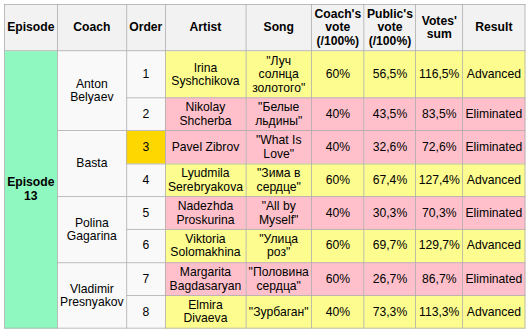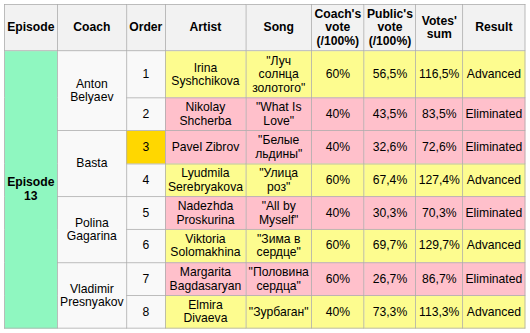 <table class="wikitable" style="text-align:center; width:100%;">
 <tr>
 <th style="width:10%;">Episode</th>
 <th style="width:15%;">Coach</th>
 <th style="width:7%;">Order</th>
 <th style="width:20%;">Artist</th>
 <th style="width:20%;">Song</th>
 <th style="width:5%;">Coach's vote (/100%)</th>
 <th style="width:5%;">Public's vote (/100%)</th>
 <th style="width:5%;">Votes' sum</th>
 <th style="width:10%;">Result</th>
 </tr>
 <tr>
 <th rowspan=8 style="background:#8ff7c0;">Episode 13<br><small></small> </th>
 <td rowspan=2>Anton Belyaev</td>
 <td>1</td>
 <td style="background:#fdfc8f;">Irina Syshchikova</td>
 <td style="background:#fdfc8f;">"Луч солнца золотого"</td>
 <td style="background:#fdfc8f;">60%</td>
 <td style="background:#fdfc8f;">56,5%</td>
 <td style="background:#fdfc8f;">116,5%</td>
 <td style="background:#fdfc8f;">Advanced</td>
 </tr>
 <tr>
 <td>2</td>
 <td style="background:pink;">Nikolay Shcherba</td>
-<td style="background:pink;">"Белые льдины"</td>
+<td style="background:pink;">"What Is Love"</td>
 <td style="background:pink;">40%</td>
 <td style="background:pink;">43,5%</td>
 <td style="background:pink;">83,5%</td>
 <td style="background:pink;">Eliminated</td>
 </tr>
 <tr>
 <td rowspan=2>Basta</td>
 <td style="background: gold;">3</td>
 <td style="background:pink;">Pavel Zibrov</td>
-<td style="background:pink;">"What Is Love"</td>
+<td style="background:pink;">"Белые льдины"</td>
 <td style="background:pink;">40%</td>
 <td style="background:pink;">32,6%</td>
 <td style="background:pink;">72,6%</td>
 <td style="background:pink;">Eliminated</td>
 </tr>
 <tr>
 <td>4</td>
 <td style="background:#fdfc8f;">Lyudmila Serebryakova</td>
-<td style="background:#fdfc8f;">"Зима в сердце"</td>
+<td style="background:#fdfc8f;">"Улица роз"</td>
 <td style="background:#fdfc8f;">60%</td>
 <td style="background:#fdfc8f;">67,4%</td>
 <td style="background:#fdfc8f;">127,4%</td>
 <td style="background:#fdfc8f;">Advanced</td>
 </tr>
 <tr>
 <td rowspan=2>Polina Gagarina</td>
 <td>5</td>
 <td style="background:pink;">Nadezhda Proskurina</td>
 <td style="background:pink;">"All by Myself"</td>
 <td style="background:pink;">40%</td>
 <td style="background:pink;">30,3%</td>
 <td style="background:pink;">70,3%</td>
 <td style="background:pink;">Eliminated</td>
 </tr>
 <tr>
 <td>6</td>
 <td style="background:#fdfc8f;">Viktoria Solomakhina</td>
-<td style="background:#fdfc8f;">"Улица роз"</td>
+<td style="background:#fdfc8f;">"Зима в сердце"</td>
 <td style="background:#fdfc8f;">60%</td>
 <td style="background:#fdfc8f;">69,7%</td>
 <td style="background:#fdfc8f;">129,7%</td>
 <td style="background:#fdfc8f;">Advanced</td>
 </tr>
 <tr>
 <td rowspan=2>Vladimir Presnyakov</td>
 <td>7</td>
 <td style="background:pink;">Margarita Bagdasaryan</td>
 <td style="background:pink;">"Половина сердца"</td>
 <td style="background:pink;">60%</td>
 <td style="background:pink;">26,7%</td>
 <td style="background:pink;">86,7%</td>
 <td style="background:pink;">Eliminated</td>
 </tr>
 <tr>
 <td>8</td>
 <td style="background:#fdfc8f;">Elmira Divaeva</td>
 <td style="background:#fdfc8f;">"Зурбаган"</td>
 <td style="background:#fdfc8f;">40%</td>
 <td style="background:#fdfc8f;">73,3%</td>
 <td style="background:#fdfc8f;">113,3%</td>
 <td style="background:#fdfc8f;">Advanced</td>
 </tr>
 </table>
